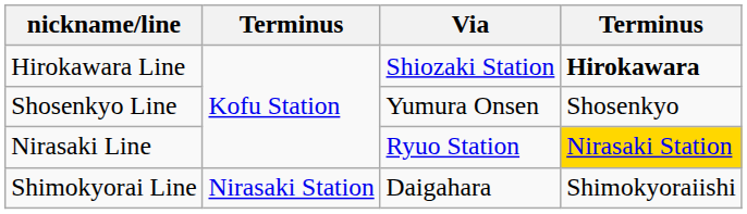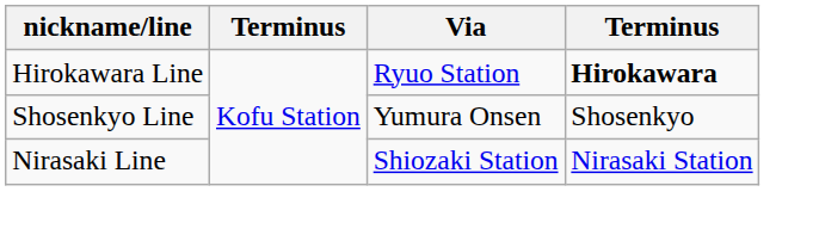 <table class="wikitable">
 <tr>
 <th>nickname/line</th>
 <th>Terminus</th>
 <th>Via</th>
 <th>Terminus</th>
 </tr>
 <tr>
 <td>Hirokawara Line</td>
 <td rowspan="3"><a href='#'>Kofu Station</a></td>
-<td><a href='#'>Shiozaki Station</a></td>
+<td><a href='#'>Ryuo Station</a></td>
 <td><strong>Hirokawara</strong></td>
 </tr>
 <tr>
 <td>Shosenkyo Line</td>
 <td>Yumura Onsen</td>
 <td>Shosenkyo</td>
 </tr>
 <tr>
 <td>Nirasaki Line</td>
-<td><a href='#'>Ryuo Station</a></td>
-<td style="background: gold;"><a href='#'>Nirasaki Station</a></td>
-</tr>
-<tr>
-<td>Shimokyorai Line</td>
+<td><a href='#'>Shiozaki Station</a></td>
 <td><a href='#'>Nirasaki Station</a></td>
-<td>Daigahara</td>
-<td>Shimokyoraiishi</td>
 </tr>
 </table>
